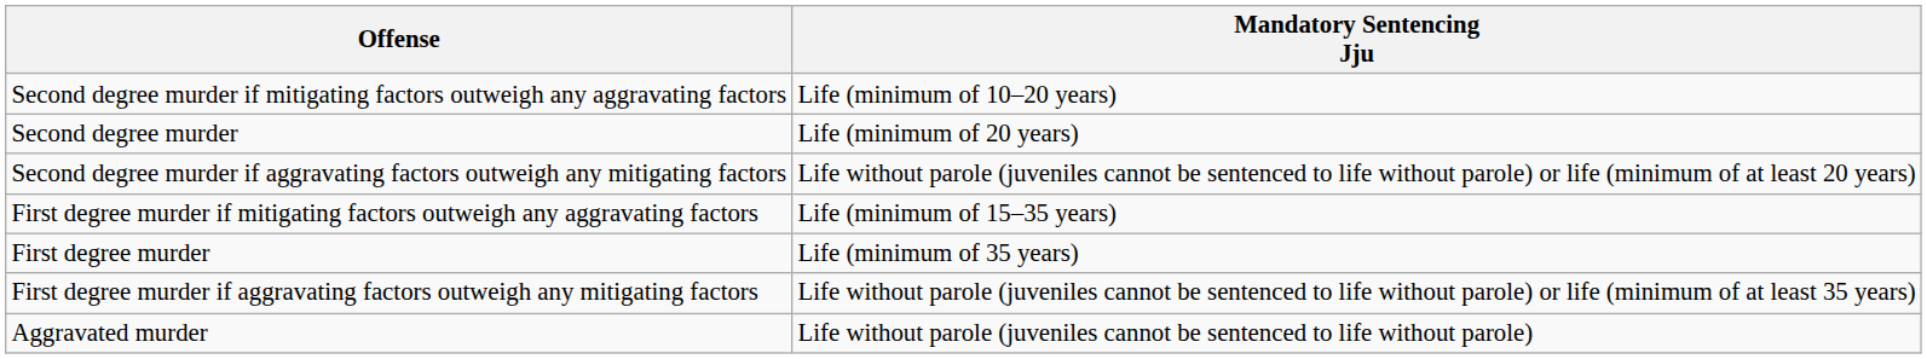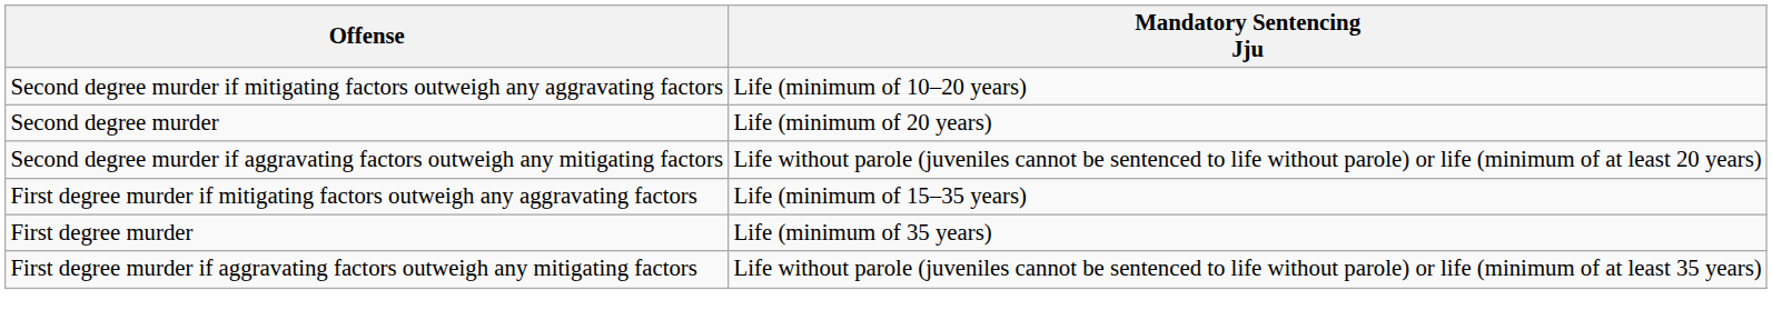 <table class="wikitable">
 <tr>
 <th>Offense</th>
 <th>Mandatory Sentencing<br>Jju</th>
 </tr>
 <tr>
 <td>Second degree murder if mitigating factors outweigh any aggravating factors</td>
 <td>Life (minimum of 10–20 years)</td>
 </tr>
 <tr>
 <td>Second degree murder</td>
 <td>Life (minimum of 20 years)</td>
 </tr>
 <tr>
 <td>Second degree murder if aggravating factors outweigh any mitigating factors</td>
 <td>Life without parole (juveniles cannot be sentenced to life without parole) or life (minimum of at least 20 years)</td>
 </tr>
 <tr>
 <td>First degree murder if mitigating factors outweigh any aggravating factors</td>
 <td>Life (minimum of 15–35 years)</td>
 </tr>
 <tr>
 <td>First degree murder</td>
 <td>Life (minimum of 35 years)</td>
 </tr>
 <tr>
 <td>First degree murder if aggravating factors outweigh any mitigating factors</td>
 <td>Life without parole (juveniles cannot be sentenced to life without parole) or life (minimum of at least 35 years)</td>
 </tr>
-<tr>
-<td>Aggravated murder</td>
-<td>Life without parole (juveniles cannot be sentenced to life without parole)</td>
-</tr>
 </table>
